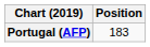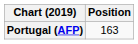 <table class="wikitable sortable plainrowheaders" style="text-align:center">
 <tr>
 <th>Chart (2019)</th>
 <th>Position</th>
 </tr>
 <tr>
 <th scope="row">Portugal (<a href='#'>AFP</a>)</th>
-<td>183</td>
+<td>163</td>
 </tr>
 </table>
